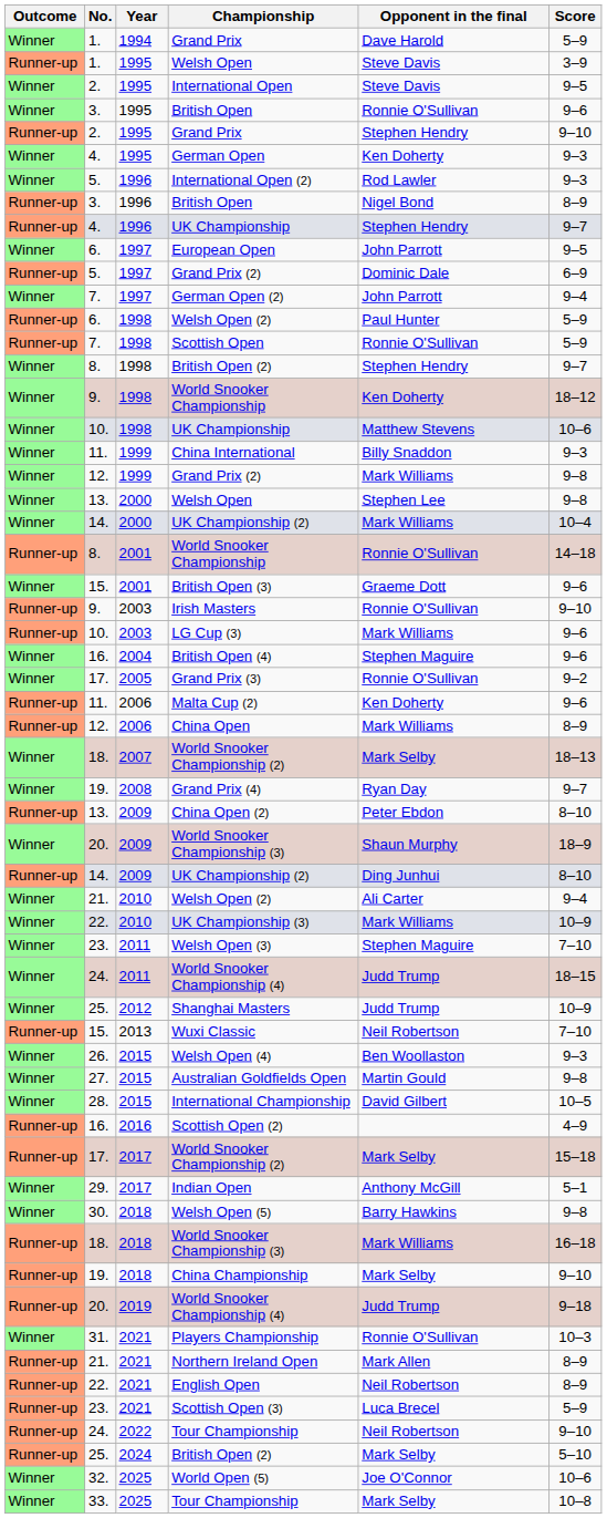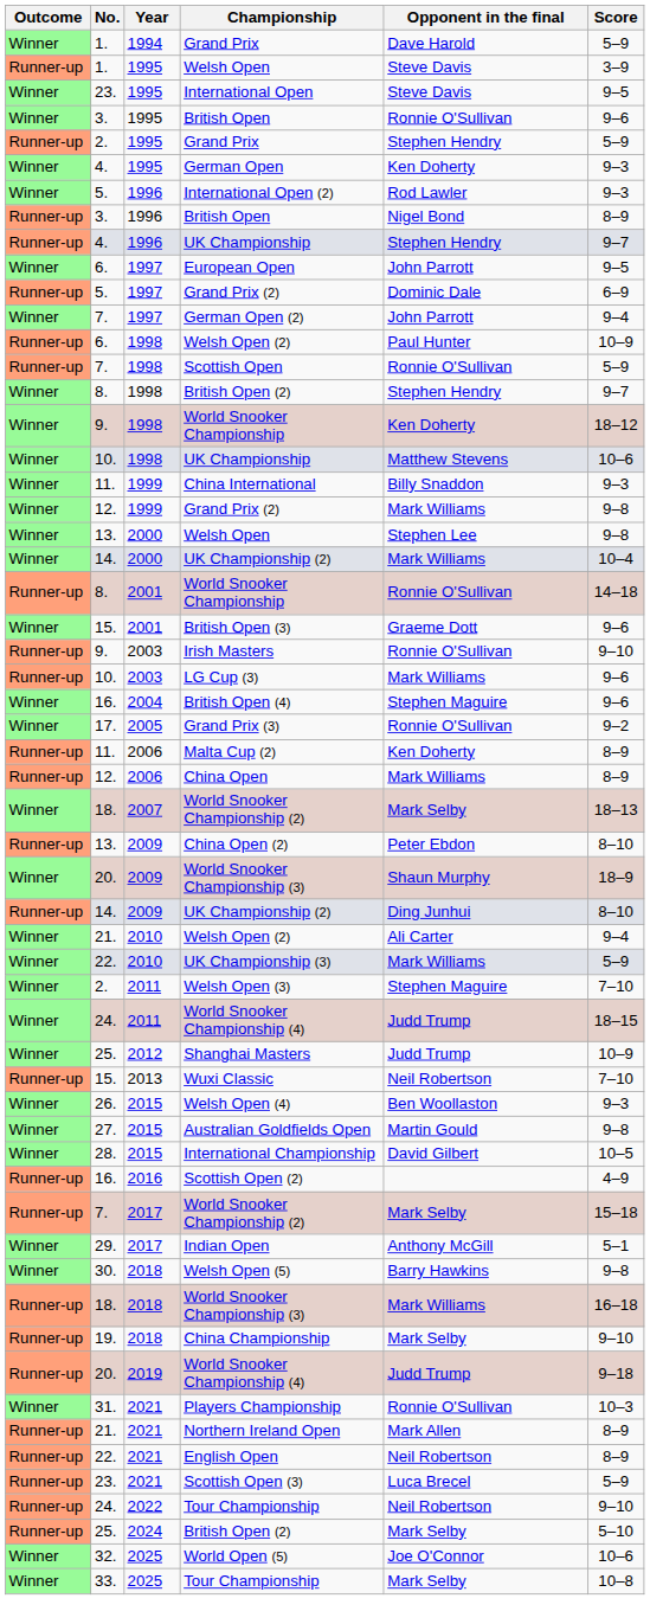 <table class="wikitable sortable">
 <tr>
 <th style="width:80px;">Outcome</th>
 <th style="width:20px;">No.</th>
 <th style="width:50px;">Year</th>
 <th style="width:200px;">Championship</th>
 <th style="width:200px;">Opponent in the final</th>
 <th style="width:50px;">Score</th>
 </tr>
 <tr>
 <td style="background:#98FB98">Winner</td>
 <td>1.</td>
 <td><a href='#'>1994</a></td>
 <td><a href='#'>Grand Prix</a></td>
 <td> <a href='#'>Dave Harold</a></td>
 <td style="text-align:center;">5–9</td>
 </tr>
 <tr>
 <td style="background:#ffa07a;">Runner-up</td>
 <td>1.</td>
 <td><a href='#'>1995</a></td>
 <td><a href='#'>Welsh Open</a></td>
 <td> <a href='#'>Steve Davis</a></td>
 <td style="text-align:center;">3–9</td>
 </tr>
 <tr>
 <td style="background:#98FB98">Winner</td>
-<td>2.</td>
+<td>23.</td>
 <td><a href='#'>1995</a></td>
 <td><a href='#'>International Open</a></td>
 <td> <a href='#'>Steve Davis</a></td>
 <td style="text-align:center;">9–5</td>
 </tr>
 <tr>
 <td style="background:#98FB98">Winner</td>
 <td>3.</td>
 <td>1995</td>
 <td><a href='#'>British Open</a></td>
 <td> <a href='#'>Ronnie O'Sullivan</a></td>
 <td style="text-align:center;">9–6</td>
 </tr>
 <tr>
 <td style="background:#ffa07a;">Runner-up</td>
 <td>2.</td>
 <td><a href='#'>1995</a></td>
 <td><a href='#'>Grand Prix</a></td>
 <td> <a href='#'>Stephen Hendry</a></td>
-<td style="text-align:center;">9–10</td>
+<td style="text-align:center;">5–9</td>
 </tr>
 <tr>
 <td style="background:#98FB98">Winner</td>
 <td>4.</td>
 <td><a href='#'>1995</a></td>
 <td><a href='#'>German Open</a></td>
 <td> <a href='#'>Ken Doherty</a></td>
 <td style="text-align:center;">9–3</td>
 </tr>
 <tr>
 <td style="background:#98FB98">Winner</td>
 <td>5.</td>
 <td><a href='#'>1996</a></td>
 <td><a href='#'>International Open</a> <small>(2)</small></td>
 <td> <a href='#'>Rod Lawler</a></td>
 <td style="text-align:center;">9–3</td>
 </tr>
 <tr>
 <td style="background:#ffa07a;">Runner-up</td>
 <td>3.</td>
 <td>1996</td>
 <td><a href='#'>British Open</a></td>
 <td> <a href='#'>Nigel Bond</a></td>
 <td style="text-align:center;">8–9</td>
 </tr>
 <tr style="background:#dfe2e9;">
 <td style="background:#ffa07a;">Runner-up</td>
 <td>4.</td>
 <td><a href='#'>1996</a></td>
 <td><a href='#'>UK Championship</a></td>
 <td> <a href='#'>Stephen Hendry</a></td>
 <td style="text-align:center;">9–7</td>
 </tr>
 <tr>
 <td style="background:#98FB98">Winner</td>
 <td>6.</td>
 <td><a href='#'>1997</a></td>
 <td><a href='#'>European Open</a></td>
 <td> <a href='#'>John Parrott</a></td>
 <td style="text-align:center;">9–5</td>
 </tr>
 <tr>
 <td style="background:#ffa07a;">Runner-up</td>
 <td>5.</td>
 <td><a href='#'>1997</a></td>
 <td><a href='#'>Grand Prix</a> <small>(2)</small></td>
 <td> <a href='#'>Dominic Dale</a></td>
 <td style="text-align:center;">6–9</td>
 </tr>
 <tr>
 <td style="background:#98FB98">Winner</td>
 <td>7.</td>
 <td><a href='#'>1997</a></td>
 <td><a href='#'>German Open</a> <small>(2)</small></td>
 <td> <a href='#'>John Parrott</a></td>
 <td style="text-align:center;">9–4</td>
 </tr>
 <tr>
 <td style="background:#ffa07a;">Runner-up</td>
 <td>6.</td>
 <td><a href='#'>1998</a></td>
 <td><a href='#'>Welsh Open</a> <small>(2)</small></td>
 <td> <a href='#'>Paul Hunter</a></td>
-<td style="text-align:center;">5–9</td>
+<td style="text-align:center;">10–9</td>
 </tr>
 <tr>
 <td style="background:#ffa07a;">Runner-up</td>
 <td>7.</td>
 <td><a href='#'>1998</a></td>
 <td><a href='#'>Scottish Open</a></td>
 <td> <a href='#'>Ronnie O'Sullivan</a></td>
 <td style="text-align:center;">5–9</td>
 </tr>
 <tr>
 <td style="background:#98FB98">Winner</td>
 <td>8.</td>
 <td>1998</td>
 <td><a href='#'>British Open</a> <small>(2)</small></td>
 <td> <a href='#'>Stephen Hendry</a></td>
 <td style="text-align:center;">9–7</td>
 </tr>
 <tr style="background:#e5d1cb;">
 <td style="background:#98FB98">Winner</td>
 <td>9.</td>
 <td><a href='#'>1998</a></td>
 <td><a href='#'>World Snooker Championship</a></td>
 <td> <a href='#'>Ken Doherty</a></td>
 <td style="text-align:center;">18–12</td>
 </tr>
 <tr style="background:#dfe2e9;">
 <td style="background:#98FB98">Winner</td>
 <td>10.</td>
 <td><a href='#'>1998</a></td>
 <td><a href='#'>UK Championship</a></td>
 <td> <a href='#'>Matthew Stevens</a></td>
 <td style="text-align:center;">10–6</td>
 </tr>
 <tr>
 <td style="background:#98FB98">Winner</td>
 <td>11.</td>
 <td><a href='#'>1999</a></td>
 <td><a href='#'>China International</a></td>
 <td> <a href='#'>Billy Snaddon</a></td>
 <td style="text-align:center;">9–3</td>
 </tr>
 <tr>
 <td style="background:#98FB98">Winner</td>
 <td>12.</td>
 <td><a href='#'>1999</a></td>
 <td><a href='#'>Grand Prix</a> <small>(2)</small></td>
 <td> <a href='#'>Mark Williams</a></td>
 <td style="text-align:center;">9–8</td>
 </tr>
 <tr>
 <td style="background:#98FB98">Winner</td>
 <td>13.</td>
 <td><a href='#'>2000</a></td>
 <td><a href='#'>Welsh Open</a></td>
 <td> <a href='#'>Stephen Lee</a></td>
 <td style="text-align:center;">9–8</td>
 </tr>
 <tr style="background:#dfe2e9;">
 <td style="background:#98FB98">Winner</td>
 <td>14.</td>
 <td><a href='#'>2000</a></td>
 <td><a href='#'>UK Championship</a> <small>(2)</small></td>
 <td> <a href='#'>Mark Williams</a></td>
 <td style="text-align:center;">10–4</td>
 </tr>
 <tr style="background:#e5d1cb;">
 <td style="background:#ffa07a;">Runner-up</td>
 <td>8.</td>
 <td><a href='#'>2001</a></td>
 <td><a href='#'>World Snooker Championship</a></td>
 <td> <a href='#'>Ronnie O'Sullivan</a></td>
 <td style="text-align:center;">14–18</td>
 </tr>
 <tr>
 <td style="background:#98FB98">Winner</td>
 <td>15.</td>
 <td><a href='#'>2001</a></td>
 <td><a href='#'>British Open</a> <small>(3)</small></td>
 <td> <a href='#'>Graeme Dott</a></td>
 <td style="text-align:center;">9–6</td>
 </tr>
 <tr>
 <td style="background:#ffa07a;">Runner-up</td>
 <td>9.</td>
 <td>2003</td>
 <td><a href='#'>Irish Masters</a></td>
 <td> <a href='#'>Ronnie O'Sullivan</a></td>
 <td style="text-align:center;">9–10</td>
 </tr>
 <tr>
 <td style="background:#ffa07a;">Runner-up</td>
 <td>10.</td>
 <td><a href='#'>2003</a></td>
 <td><a href='#'>LG Cup</a> <small>(3)</small></td>
 <td> <a href='#'>Mark Williams</a></td>
 <td style="text-align:center;">9–6</td>
 </tr>
 <tr>
 <td style="background:#98FB98">Winner</td>
 <td>16.</td>
 <td><a href='#'>2004</a></td>
 <td><a href='#'>British Open</a> <small>(4)</small></td>
 <td> <a href='#'>Stephen Maguire</a></td>
 <td style="text-align:center;">9–6</td>
 </tr>
 <tr>
 <td style="background:#98FB98">Winner</td>
 <td>17.</td>
 <td><a href='#'>2005</a></td>
 <td><a href='#'>Grand Prix</a> <small>(3)</small></td>
 <td> <a href='#'>Ronnie O'Sullivan</a></td>
 <td style="text-align:center;">9–2</td>
 </tr>
 <tr>
 <td style="background:#ffa07a;">Runner-up</td>
 <td>11.</td>
 <td>2006</td>
 <td><a href='#'>Malta Cup</a> <small>(2)</small></td>
 <td> <a href='#'>Ken Doherty</a></td>
-<td style="text-align:center;">9–6</td>
+<td style="text-align:center;">8–9</td>
 </tr>
 <tr>
 <td style="background:#ffa07a;">Runner-up</td>
 <td>12.</td>
 <td><a href='#'>2006</a></td>
 <td><a href='#'>China Open</a></td>
 <td> <a href='#'>Mark Williams</a></td>
 <td style="text-align:center;">8–9</td>
 </tr>
 <tr style="background:#e5d1cb;">
 <td style="background:#98FB98">Winner</td>
 <td>18.</td>
 <td><a href='#'>2007</a></td>
 <td><a href='#'>World Snooker Championship</a> <small>(2)</small></td>
 <td> <a href='#'>Mark Selby</a></td>
 <td style="text-align:center;">18–13</td>
-</tr>
-<tr>
-<td style="background:#98FB98">Winner</td>
-<td>19.</td>
-<td><a href='#'>2008</a></td>
-<td><a href='#'>Grand Prix</a> <small>(4)</small></td>
-<td> <a href='#'>Ryan Day</a></td>
-<td style="text-align:center;">9–7</td>
 </tr>
 <tr>
 <td style="background:#ffa07a;">Runner-up</td>
 <td>13.</td>
 <td><a href='#'>2009</a></td>
 <td><a href='#'>China Open</a> <small>(2)</small></td>
 <td> <a href='#'>Peter Ebdon</a></td>
 <td style="text-align:center;">8–10</td>
 </tr>
 <tr style="background:#e5d1cb;">
 <td style="background:#98FB98">Winner</td>
 <td>20.</td>
 <td><a href='#'>2009</a></td>
 <td><a href='#'>World Snooker Championship</a> <small>(3)</small></td>
 <td> <a href='#'>Shaun Murphy</a></td>
 <td style="text-align:center;">18–9</td>
 </tr>
 <tr style="background:#dfe2e9;">
 <td style="background:#ffa07a;">Runner-up</td>
 <td>14.</td>
 <td><a href='#'>2009</a></td>
 <td><a href='#'>UK Championship</a> <small>(2)</small></td>
 <td> <a href='#'>Ding Junhui</a></td>
 <td style="text-align:center;">8–10</td>
 </tr>
 <tr>
 <td style="background:#98FB98">Winner</td>
 <td>21.</td>
 <td><a href='#'>2010</a></td>
 <td><a href='#'>Welsh Open</a> <small>(2)</small></td>
 <td> <a href='#'>Ali Carter</a></td>
 <td style="text-align:center;">9–4</td>
 </tr>
 <tr style="background:#dfe2e9;">
 <td style="background:#98FB98">Winner</td>
 <td>22.</td>
 <td><a href='#'>2010</a></td>
 <td><a href='#'>UK Championship</a> <small>(3)</small></td>
 <td> <a href='#'>Mark Williams</a></td>
-<td style="text-align:center;">10–9</td>
+<td style="text-align:center;">5–9</td>
 </tr>
 <tr>
 <td style="background:#98FB98">Winner</td>
-<td>23.</td>
+<td>2.</td>
 <td><a href='#'>2011</a></td>
 <td><a href='#'>Welsh Open</a> <small>(3)</small></td>
 <td> <a href='#'>Stephen Maguire</a></td>
 <td style="text-align:center;">7–10</td>
 </tr>
 <tr style="background:#e5d1cb;">
 <td style="background:#98FB98">Winner</td>
 <td>24.</td>
 <td><a href='#'>2011</a></td>
 <td><a href='#'>World Snooker Championship</a> <small>(4)</small></td>
 <td> <a href='#'>Judd Trump</a></td>
 <td style="text-align:center;">18–15</td>
 </tr>
 <tr>
 <td style="background:#98FB98">Winner</td>
 <td>25.</td>
 <td><a href='#'>2012</a></td>
 <td><a href='#'>Shanghai Masters</a></td>
 <td> <a href='#'>Judd Trump</a></td>
 <td style="text-align:center;">10–9</td>
 </tr>
 <tr>
 <td style="background:#ffa07a;">Runner-up</td>
 <td>15.</td>
 <td>2013</td>
 <td><a href='#'>Wuxi Classic</a></td>
 <td> <a href='#'>Neil Robertson</a></td>
 <td style="text-align:center;">7–10</td>
 </tr>
 <tr>
 <td style="background:#98FB98">Winner</td>
 <td>26.</td>
 <td><a href='#'>2015</a></td>
 <td><a href='#'>Welsh Open</a> <small>(4)</small></td>
 <td> <a href='#'>Ben Woollaston</a></td>
 <td style="text-align:center;">9–3</td>
 </tr>
 <tr>
 <td style="background:#98FB98">Winner</td>
 <td>27.</td>
 <td><a href='#'>2015</a></td>
 <td><a href='#'>Australian Goldfields Open</a></td>
 <td> <a href='#'>Martin Gould</a></td>
 <td style="text-align:center;">9–8</td>
 </tr>
 <tr>
 <td style="background:#98FB98">Winner</td>
 <td>28.</td>
 <td><a href='#'>2015</a></td>
 <td><a href='#'>International Championship</a></td>
 <td> <a href='#'>David Gilbert</a></td>
 <td style="text-align:center;">10–5</td>
 </tr>
 <tr>
 <td style="background:#ffa07a;">Runner-up</td>
 <td>16.</td>
 <td><a href='#'>2016</a></td>
 <td><a href='#'>Scottish Open</a> <small>(2)</small></td>
 <td> </td>
 <td style="text-align:center;">4–9</td>
 </tr>
 <tr style="background:#e5d1cb;">
 <td style="background:#ffa07a;">Runner-up</td>
-<td>17.</td>
+<td>7.</td>
 <td><a href='#'>2017</a></td>
 <td><a href='#'>World Snooker Championship</a> <small>(2)</small></td>
 <td> <a href='#'>Mark Selby</a></td>
 <td style="text-align:center;">15–18</td>
 </tr>
 <tr>
 <td style="background:#98FB98">Winner</td>
 <td>29.</td>
 <td><a href='#'>2017</a></td>
 <td><a href='#'>Indian Open</a></td>
 <td> <a href='#'>Anthony McGill</a></td>
 <td style="text-align:center;">5–1</td>
 </tr>
 <tr>
 <td style="background:#98FB98">Winner</td>
 <td>30.</td>
 <td><a href='#'>2018</a></td>
 <td><a href='#'>Welsh Open</a> <small>(5)</small></td>
 <td> <a href='#'>Barry Hawkins</a></td>
 <td style="text-align:center;">9–8</td>
 </tr>
 <tr style="background:#e5d1cb;">
 <td style="background:#ffa07a;">Runner-up</td>
 <td>18.</td>
 <td><a href='#'>2018</a></td>
 <td><a href='#'>World Snooker Championship</a> <small>(3)</small></td>
 <td> <a href='#'>Mark Williams</a></td>
 <td style="text-align:center;">16–18</td>
 </tr>
 <tr>
 <td style="background:#ffa07a;">Runner-up</td>
 <td>19.</td>
 <td><a href='#'>2018</a></td>
 <td><a href='#'>China Championship</a></td>
 <td> <a href='#'>Mark Selby</a></td>
 <td style="text-align:center;">9–10</td>
 </tr>
 <tr style="background:#e5d1cb;">
 <td style="background:#ffa07a;">Runner-up</td>
 <td>20.</td>
 <td><a href='#'>2019</a></td>
 <td><a href='#'>World Snooker Championship</a> <small>(4)</small></td>
 <td> <a href='#'>Judd Trump</a></td>
 <td style="text-align:center;">9–18</td>
 </tr>
 <tr>
 <td style="background:#98FB98">Winner</td>
 <td>31.</td>
 <td><a href='#'>2021</a></td>
 <td><a href='#'>Players Championship</a></td>
 <td> <a href='#'>Ronnie O'Sullivan</a></td>
 <td style="text-align:center;">10–3</td>
 </tr>
 <tr>
 <td style="background:#ffa07a;">Runner-up</td>
 <td>21.</td>
 <td><a href='#'>2021</a></td>
 <td><a href='#'>Northern Ireland Open</a></td>
 <td> <a href='#'>Mark Allen</a></td>
 <td style="text-align:center;">8–9</td>
 </tr>
 <tr>
 <td style="background:#ffa07a;">Runner-up</td>
 <td>22.</td>
 <td><a href='#'>2021</a></td>
 <td><a href='#'>English Open</a></td>
 <td> <a href='#'>Neil Robertson</a></td>
 <td style="text-align:center;">8–9</td>
 </tr>
 <tr>
 <td style="background:#ffa07a;">Runner-up</td>
 <td>23.</td>
 <td><a href='#'>2021</a></td>
 <td><a href='#'>Scottish Open</a> <small>(3)</small></td>
 <td> <a href='#'>Luca Brecel</a></td>
 <td style="text-align:center;">5–9</td>
 </tr>
 <tr>
 <td style="background:#ffa07a;">Runner-up</td>
 <td>24.</td>
 <td><a href='#'>2022</a></td>
 <td><a href='#'>Tour Championship</a></td>
 <td> <a href='#'>Neil Robertson</a></td>
 <td style="text-align:center;">9–10</td>
 </tr>
 <tr>
 <td style="background:#ffa07a;">Runner-up</td>
 <td>25.</td>
 <td><a href='#'>2024</a></td>
 <td><a href='#'>British Open</a> <small>(2)</small></td>
 <td> <a href='#'>Mark Selby</a></td>
 <td style="text-align:center;">5–10</td>
 </tr>
 <tr>
 <td style="background:#98FB98">Winner</td>
 <td>32.</td>
 <td><a href='#'>2025</a></td>
 <td><a href='#'>World Open</a> <small>(5)</small></td>
 <td> <a href='#'>Joe O'Connor</a></td>
 <td style="text-align:center;">10–6</td>
 </tr>
 <tr>
 <td style="background:#98FB98">Winner</td>
 <td>33.</td>
 <td><a href='#'>2025</a></td>
 <td><a href='#'>Tour Championship</a></td>
 <td> <a href='#'>Mark Selby</a></td>
 <td style="text-align:center;">10–8</td>
 </tr>
 </table>
